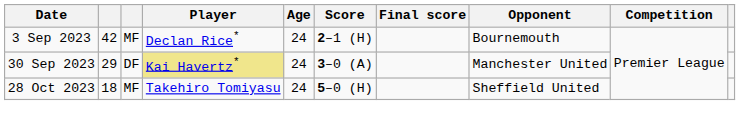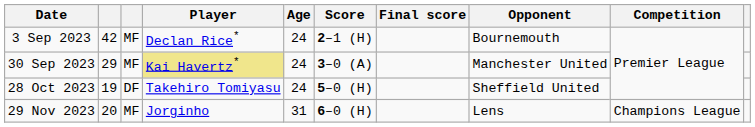 <table class="wikitable" style="text-align:center; font-size:90%;">
 <tr>
 <th>Date</th>
 <th></th>
 <th></th>
 <th>Player</th>
 <th>Age</th>
 <th>Score</th>
 <th>Final score</th>
 <th>Opponent</th>
 <th>Competition</th>
 <th></th>
 </tr>
 <tr>
 <td>3 Sep 2023</td>
 <td>42</td>
 <td>MF</td>
 <td style="text-align:left;"> <a href='#'>Declan Rice</a><sup>*</sup></td>
 <td>24</td>
 <td><strong>2</strong>–1 (H)</td>
 <td></td>
 <td style="text-align:left;">Bournemouth</td>
 <td rowspan="3" style="text-align:left;">Premier League</td>
 <td></td>
 </tr>
 <tr>
 <td>30 Sep 2023</td>
 <td>29</td>
-<td>DF</td>
+<td>MF</td>
 <td style="background: khaki; text-align:left;"> <a href='#'>Kai Havertz</a><sup>*</sup></td>
 <td>24</td>
 <td><strong>3</strong>–0 (A)</td>
 <td></td>
 <td style="text-align:left;">Manchester United</td>
 <td></td>
 </tr>
 <tr>
 <td>28 Oct 2023</td>
-<td>18</td>
-<td>MF</td>
+<td>19</td>
+<td>DF</td>
 <td style="text-align:left;"> <a href='#'>Takehiro Tomiyasu</a></td>
 <td>24</td>
 <td><strong>5</strong>–0 (H)</td>
 <td></td>
 <td style="text-align:left;">Sheffield United</td>
 <td></td>
 </tr>
+<tr>
+<td>29 Nov 2023</td>
+<td>20</td>
+<td>MF</td>
+<td style="text-align:left;"> <a href='#'>Jorginho</a></td>
+<td>31</td>
+<td><strong>6</strong>–0 (H)</td>
+<td></td>
+<td style="text-align:left;"> Lens</td>
+<td style="text-align:left;">Champions League</td>
+<td></td>
+</tr>
 </table>
